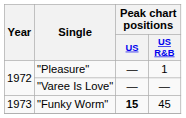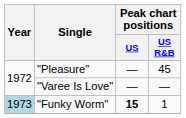 <table class="wikitable" style="text-align:center;">
 <tr>
 <th rowspan="2">Year</th>
 <th rowspan="2">Single</th>
 <th colspan="2">Peak chart positions</th>
 </tr>
 <tr style="font-size:smaller;">
 <th width="40"><a href='#'>US</a><br></th>
 <th width="40"><a href='#'>US<br>R&B</a><br></th>
 </tr>
 <tr>
 <td rowspan="2">1972</td>
 <td align="left">"Pleasure"</td>
 <td>—</td>
-<td>1</td>
+<td>45</td>
 </tr>
 <tr>
 <td align="left">"Varee Is Love"</td>
 <td>—</td>
 <td>—</td>
 </tr>
 <tr>
-<td rowspan="1">1973</td>
+<td rowspan="1" style="background: lightblue;">1973</td>
 <td align="left">"Funky Worm"</td>
 <td><strong>15</strong></td>
-<td>45</td>
+<td>1</td>
 </tr>
 <tr>
 </tr>
 </table>
